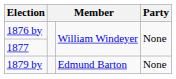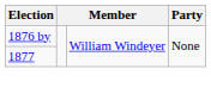 <table class="wikitable">
 <tr>
 <th>Election</th>
 <th colspan="2">Member</th>
 <th>Party</th>
 </tr>
 <tr>
 <td><a href='#'>1876 by</a></td>
 <td rowspan="2" > </td>
 <td rowspan="2"><a href='#'>William Windeyer</a></td>
 <td rowspan="2">None</td>
 </tr>
 <tr>
 <td><a href='#'>1877</a></td>
 </tr>
-<tr style="background: #f9f9f9">
-<td><a href='#'>1879 by</a></td>
-<td> </td>
-<td><a href='#'>Edmund Barton</a></td>
-<td>None</td>
-</tr>
 </table>
